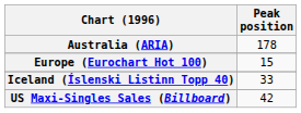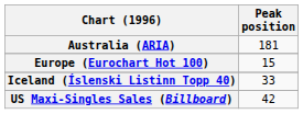 <table class="wikitable sortable plainrowheaders" style="text-align:center">
 <tr>
 <th>Chart (1996)</th>
 <th>Peak<br>position</th>
 </tr>
 <tr>
 <th scope="row">Australia (<a href='#'>ARIA</a>)</th>
-<td align="center">178</td>
+<td align="center">181</td>
 </tr>
 <tr>
 </tr>
 <tr>
 </tr>
 <tr>
 <th scope="row">Europe (<a href='#'>Eurochart Hot 100</a>)</th>
 <td>15</td>
 </tr>
 <tr>
 </tr>
 <tr>
 <th scope="row">Iceland (<a href='#'>Íslenski Listinn Topp 40</a>)</th>
 <td>33</td>
 </tr>
 <tr>
 </tr>
 <tr>
 </tr>
 <tr>
 </tr>
 <tr>
 </tr>
 <tr>
 </tr>
 <tr>
 <th scope="row">US <a href='#'>Maxi-Singles Sales</a> (<em><a href='#'>Billboard</a></em>)</th>
 <td>42</td>
 </tr>
 </table>
